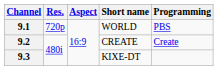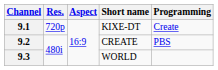 <table class="wikitable">
 <tr>
 <th><a href='#'>Channel</a></th>
 <th><a href='#'>Res.</a></th>
 <th><a href='#'>Aspect</a></th>
 <th>Short name</th>
 <th>Programming</th>
 </tr>
 <tr>
 <th scope = "row">9.1</th>
 <td><a href='#'>720p</a></td>
 <td rowspan=3><a href='#'>16:9</a></td>
-<td>WORLD</td>
-<td><a href='#'>PBS</a></td>
+<td>KIXE-DT</td>
+<td><a href='#'>Create</a></td>
 </tr>
 <tr>
 <th scope = "row">9.2</th>
 <td rowspan=2><a href='#'>480i</a></td>
 <td>CREATE</td>
-<td><a href='#'>Create</a></td>
+<td><a href='#'>PBS</a></td>
 </tr>
 <tr>
 <th scope = "row">9.3</th>
-<td>KIXE-DT</td>
+<td>WORLD</td>
 <td></td>
 </tr>
 </table>
